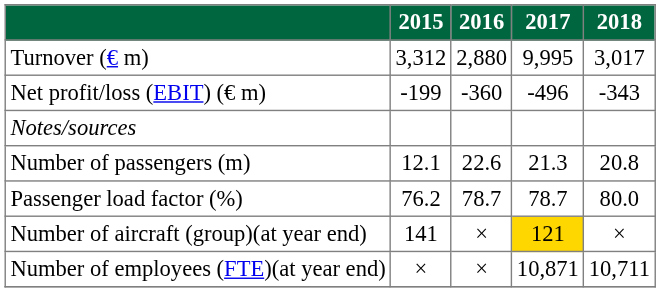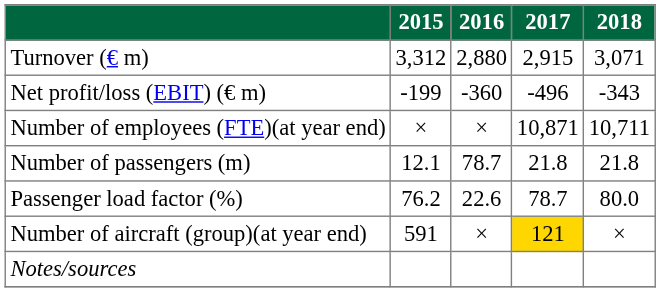 <table class="tocolours" style="border-collapse:collapse; margin:auto; text-align:center;" border="1" cellpadding="3">
 <tr style="background:#00663f;color:white;">
 <th></th>
 <th>2015</th>
 <th>2016</th>
 <th>2017</th>
 <th>2018</th>
 </tr>
 <tr>
 <td style="text-align:left;">Turnover (<a href='#'>€</a> m)</td>
 <td>3,312</td>
 <td>2,880</td>
-<td>9,995</td>
-<td>3,017</td>
+<td>2,915</td>
+<td>3,071</td>
 </tr>
 <tr>
 <td style="text-align:left;">Net profit/loss (<a href='#'>EBIT</a>) (€ m)</td>
 <td><span>-199</span></td>
 <td><span>-360</span></td>
 <td><span>-496</span></td>
 <td><span>-343</span></td>
 </tr>
 <tr>
+<td style="text-align:left;">Number of employees (<a href='#'>FTE</a>)(at year end)</td>
+<td>×</td>
+<td>×</td>
+<td>10,871</td>
+<td>10,711</td>
+</tr>
+<tr>
+<td style="text-align:left;">Number of passengers (m)</td>
+<td>12.1</td>
+<td>78.7</td>
+<td>21.8</td>
+<td>21.8</td>
+</tr>
+<tr>
+<td style="text-align:left;">Passenger load factor (%)</td>
+<td>76.2</td>
+<td>22.6</td>
+<td>78.7</td>
+<td>80.0</td>
+</tr>
+<tr>
+<td style="text-align:left;">Number of aircraft (group)(at year end)</td>
+<td>591</td>
+<td>×</td>
+<td style="background: gold;">121</td>
+<td>×</td>
+</tr>
+<tr>
 <td style="text-align:left;"><em>Notes/sources</em></td>
 <td></td>
 <td></td>
 <td><br></td>
 <td><br></td>
 </tr>
 <tr>
-<td style="text-align:left;">Number of passengers (m)</td>
-<td>12.1</td>
-<td>22.6</td>
-<td>21.3</td>
-<td>20.8</td>
-</tr>
-<tr>
-<td style="text-align:left;">Passenger load factor (%)</td>
-<td>76.2</td>
-<td>78.7</td>
-<td>78.7</td>
-<td>80.0</td>
-</tr>
-<tr>
-<td style="text-align:left;">Number of aircraft (group)(at year end)</td>
-<td>141</td>
-<td>×</td>
-<td style="background: gold;">121</td>
-<td>×</td>
-</tr>
-<tr>
-<td style="text-align:left;">Number of employees (<a href='#'>FTE</a>)(at year end)</td>
-<td>×</td>
-<td>×</td>
-<td>10,871</td>
-<td>10,711</td>
-</tr>
-<tr>
 </tr>
 </table>
